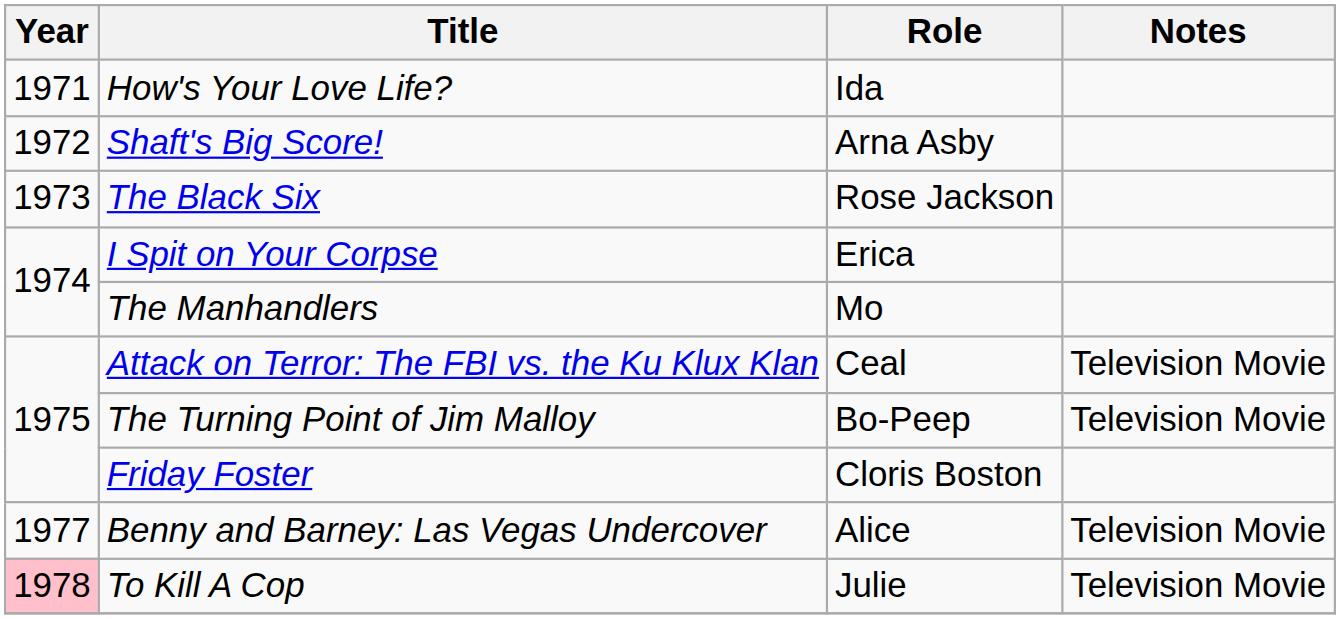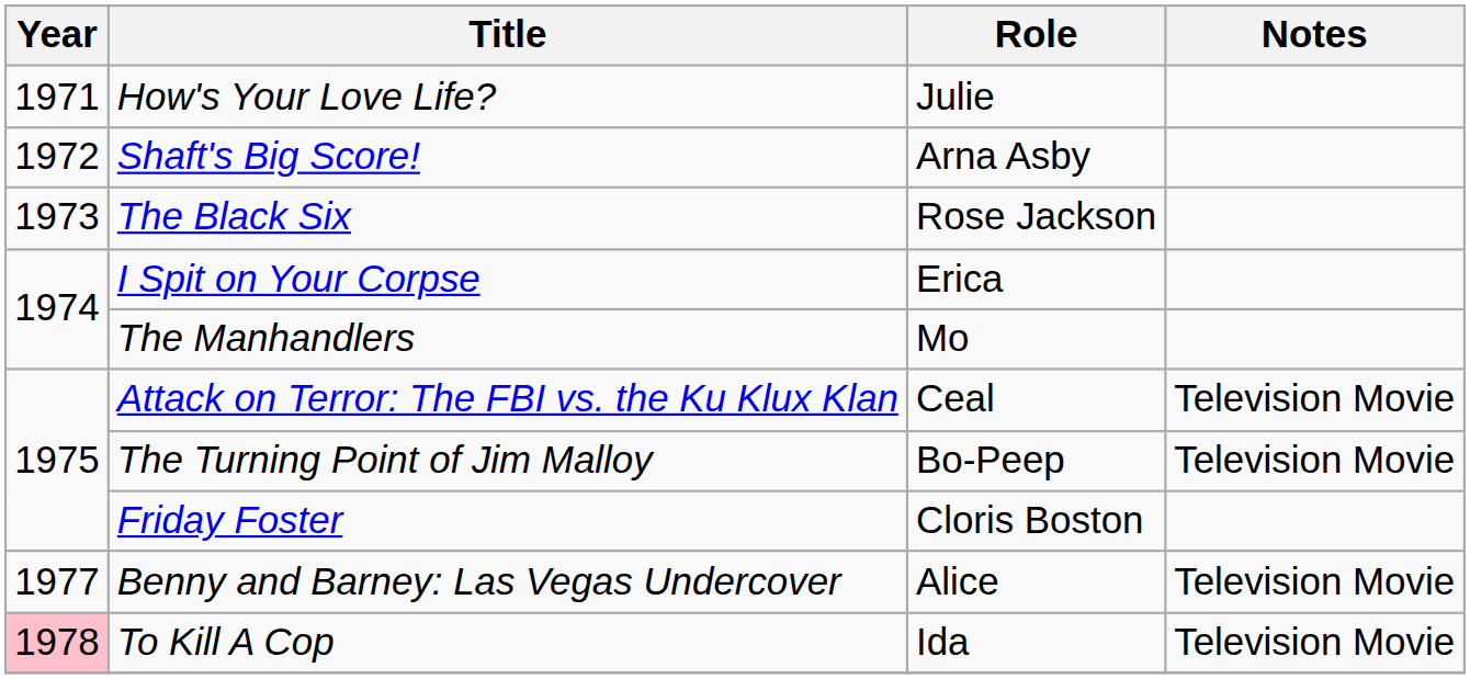 <table class="wikitable sortable">
 <tr>
 <th>Year</th>
 <th>Title</th>
 <th>Role</th>
 <th class="unsortable">Notes</th>
 </tr>
 <tr>
 <td>1971</td>
 <td><em>How's Your Love Life?</em></td>
-<td>Ida</td>
+<td>Julie</td>
 <td></td>
 </tr>
 <tr>
 <td>1972</td>
 <td><em><a href='#'>Shaft's Big Score!</a></em></td>
 <td>Arna Asby</td>
 <td></td>
 </tr>
 <tr>
 <td>1973</td>
 <td><em><a href='#'>The Black Six</a></em></td>
 <td>Rose Jackson</td>
 <td></td>
 </tr>
 <tr>
 <td rowspan=2>1974</td>
 <td><em><a href='#'>I Spit on Your Corpse</a></em></td>
 <td>Erica</td>
 <td></td>
 </tr>
 <tr>
 <td><em>The Manhandlers</em></td>
 <td>Mo</td>
 <td></td>
 </tr>
 <tr>
 <td rowspan=3>1975</td>
 <td><em><a href='#'>Attack on Terror: The FBI vs. the Ku Klux Klan</a></em></td>
 <td>Ceal</td>
 <td>Television Movie</td>
 </tr>
 <tr>
 <td><em>The Turning Point of Jim Malloy</em></td>
 <td>Bo-Peep</td>
 <td>Television Movie</td>
 </tr>
 <tr>
 <td><em><a href='#'>Friday Foster</a></em></td>
 <td>Cloris Boston</td>
 <td></td>
 </tr>
 <tr>
 <td>1977</td>
 <td><em>Benny and Barney: Las Vegas Undercover</em></td>
 <td>Alice</td>
 <td>Television Movie</td>
 </tr>
 <tr>
 <td style="background: pink;">1978</td>
 <td><em>To Kill A Cop</em></td>
-<td>Julie</td>
+<td>Ida</td>
 <td>Television Movie</td>
 </tr>
 <tr>
 </tr>
 </table>
